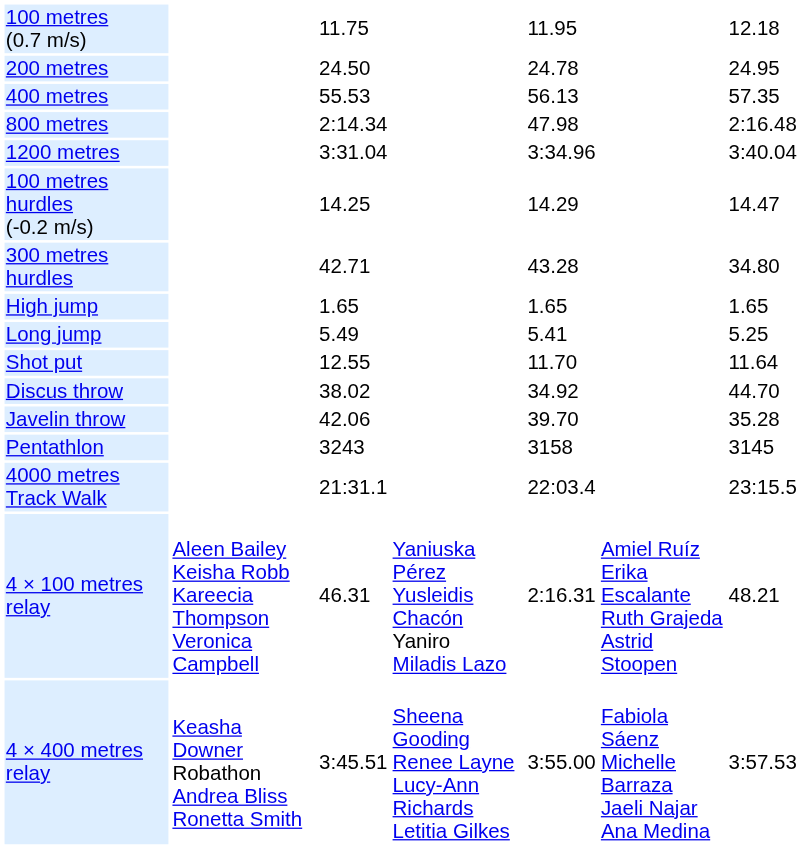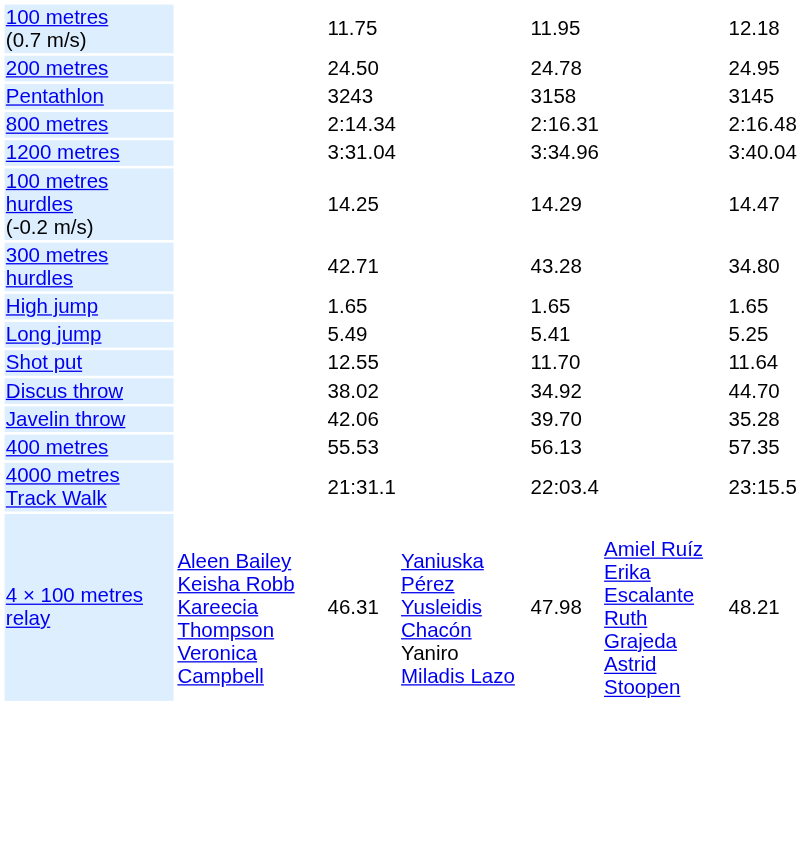 <table>
 <tr>
 <td bgcolor = DDEEFF><a href='#'>100 metres</a> <br> (0.7 m/s)</td>
 <td></td>
 <td>11.75</td>
 <td></td>
 <td>11.95</td>
 <td></td>
 <td>12.18</td>
 </tr>
 <tr>
 <td bgcolor = DDEEFF><a href='#'>200 metres</a></td>
 <td></td>
 <td>24.50</td>
 <td></td>
 <td>24.78</td>
 <td></td>
 <td>24.95</td>
 </tr>
 <tr>
-<td bgcolor = DDEEFF><a href='#'>400 metres</a></td>
+<td bgcolor = DDEEFF><a href='#'>Pentathlon</a></td>
 <td></td>
-<td>55.53</td>
+<td>3243</td>
 <td></td>
-<td>56.13</td>
+<td>3158</td>
 <td></td>
-<td>57.35</td>
+<td>3145</td>
 </tr>
 <tr>
 <td bgcolor = DDEEFF><a href='#'>800 metres</a></td>
 <td></td>
 <td>2:14.34</td>
 <td></td>
-<td>47.98</td>
+<td>2:16.31</td>
 <td></td>
 <td>2:16.48</td>
 </tr>
 <tr>
 <td bgcolor = DDEEFF><a href='#'>1200 metres</a></td>
 <td></td>
 <td>3:31.04</td>
 <td></td>
 <td>3:34.96</td>
 <td></td>
 <td>3:40.04</td>
 </tr>
 <tr>
 <td bgcolor = DDEEFF><a href='#'>100 metres hurdles</a> <br> (-0.2 m/s)</td>
 <td></td>
 <td>14.25</td>
 <td></td>
 <td>14.29</td>
 <td></td>
 <td>14.47</td>
 </tr>
 <tr>
 <td bgcolor = DDEEFF><a href='#'>300 metres hurdles</a></td>
 <td></td>
 <td>42.71</td>
 <td></td>
 <td>43.28</td>
 <td></td>
 <td>34.80</td>
 </tr>
 <tr>
 <td bgcolor = DDEEFF><a href='#'>High jump</a></td>
 <td></td>
 <td>1.65</td>
 <td></td>
 <td>1.65</td>
 <td></td>
 <td>1.65</td>
 </tr>
 <tr>
 <td bgcolor = DDEEFF><a href='#'>Long jump</a></td>
 <td></td>
 <td>5.49</td>
 <td></td>
 <td>5.41</td>
 <td></td>
 <td>5.25</td>
 </tr>
 <tr>
 <td bgcolor = DDEEFF><a href='#'>Shot put</a></td>
 <td></td>
 <td>12.55</td>
 <td></td>
 <td>11.70</td>
 <td></td>
 <td>11.64</td>
 </tr>
 <tr>
 <td bgcolor = DDEEFF><a href='#'>Discus throw</a></td>
 <td></td>
 <td>38.02</td>
 <td></td>
 <td>34.92</td>
 <td></td>
 <td>44.70</td>
 </tr>
 <tr>
 <td bgcolor = DDEEFF><a href='#'>Javelin throw</a></td>
 <td></td>
 <td>42.06</td>
 <td></td>
 <td>39.70</td>
 <td></td>
 <td>35.28</td>
 </tr>
 <tr>
-<td bgcolor = DDEEFF><a href='#'>Pentathlon</a></td>
+<td bgcolor = DDEEFF><a href='#'>400 metres</a></td>
 <td></td>
-<td>3243</td>
+<td>55.53</td>
 <td></td>
-<td>3158</td>
+<td>56.13</td>
 <td></td>
-<td>3145</td>
+<td>57.35</td>
 </tr>
 <tr>
 <td bgcolor = DDEEFF><a href='#'>4000 metres Track Walk</a></td>
 <td></td>
 <td>21:31.1</td>
 <td></td>
 <td>22:03.4</td>
 <td></td>
 <td>23:15.5</td>
 </tr>
 <tr>
 <td bgcolor = DDEEFF><a href='#'>4 × 100 metres relay</a></td>
 <td> <br> <a href='#'>Aleen Bailey</a> <br> <a href='#'>Keisha Robb</a> <br> <a href='#'>Kareecia Thompson</a> <br> <a href='#'>Veronica Campbell</a></td>
 <td>46.31</td>
 <td> <br> <a href='#'>Yaniuska Pérez</a> <br> <a href='#'>Yusleidis Chacón</a> <br> Yaniro <br> <a href='#'>Miladis Lazo</a></td>
-<td>2:16.31</td>
+<td>47.98</td>
 <td> <br> <a href='#'>Amiel Ruíz</a> <br> <a href='#'>Erika Escalante</a> <br> <a href='#'>Ruth Grajeda</a> <br> <a href='#'>Astrid Stoopen</a></td>
 <td>48.21</td>
 </tr>
-<tr>
-<td bgcolor = DDEEFF><a href='#'>4 × 400 metres relay</a></td>
-<td> <br> <a href='#'>Keasha Downer</a> <br> Robathon <br> <a href='#'>Andrea Bliss</a> <br> <a href='#'>Ronetta Smith</a></td>
-<td>3:45.51</td>
-<td> <br> <a href='#'>Sheena Gooding</a> <br> <a href='#'>Renee Layne</a> <br> <a href='#'>Lucy-Ann Richards</a> <br> <a href='#'>Letitia Gilkes</a></td>
-<td>3:55.00</td>
-<td> <br> <a href='#'>Fabiola Sáenz</a> <br> <a href='#'>Michelle Barraza</a> <br> <a href='#'>Jaeli Najar</a> <br> <a href='#'>Ana Medina</a></td>
-<td>3:57.53</td>
-</tr>
 </table>
